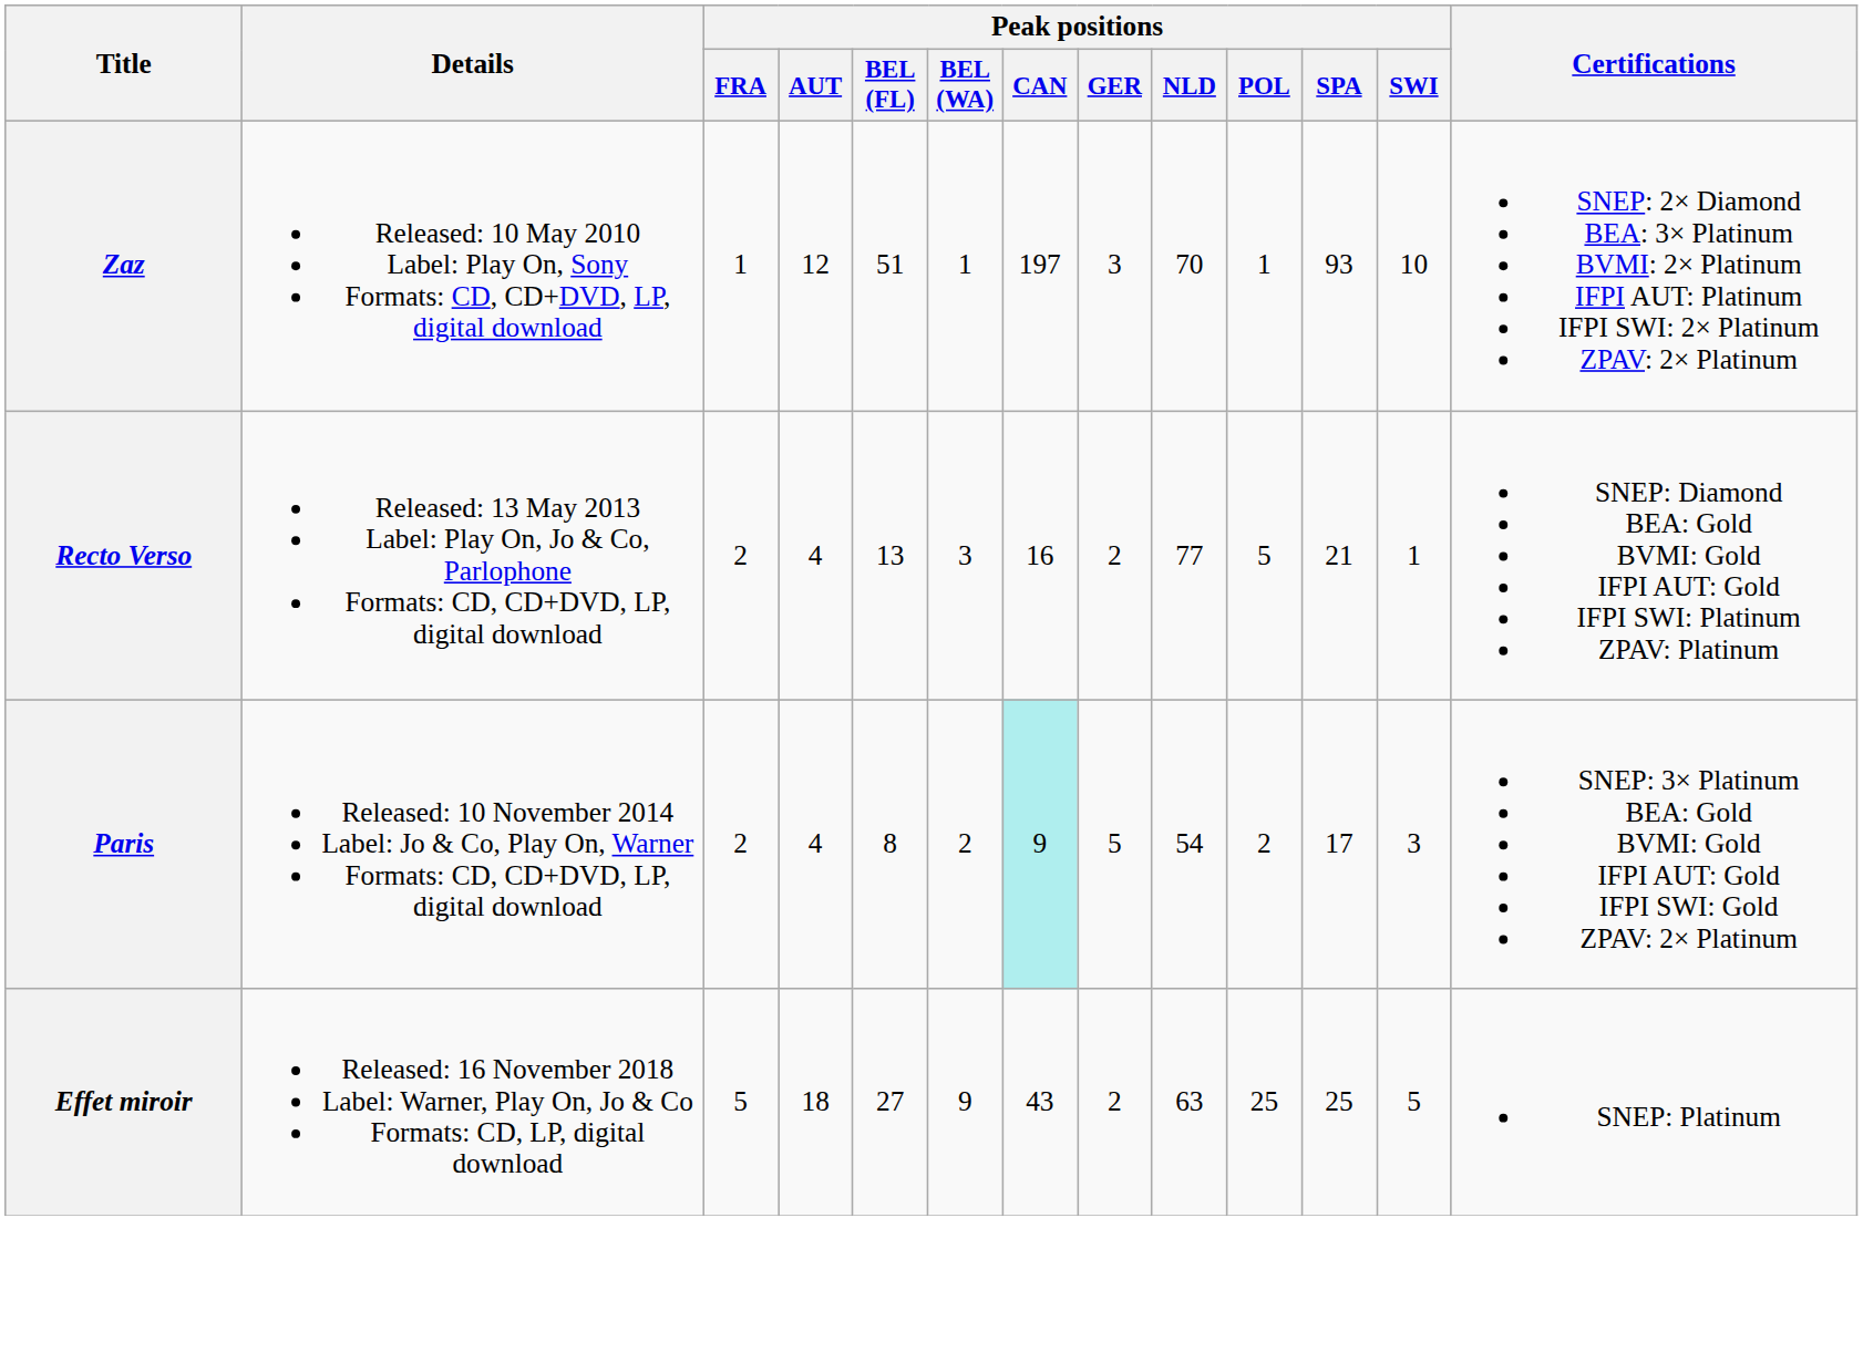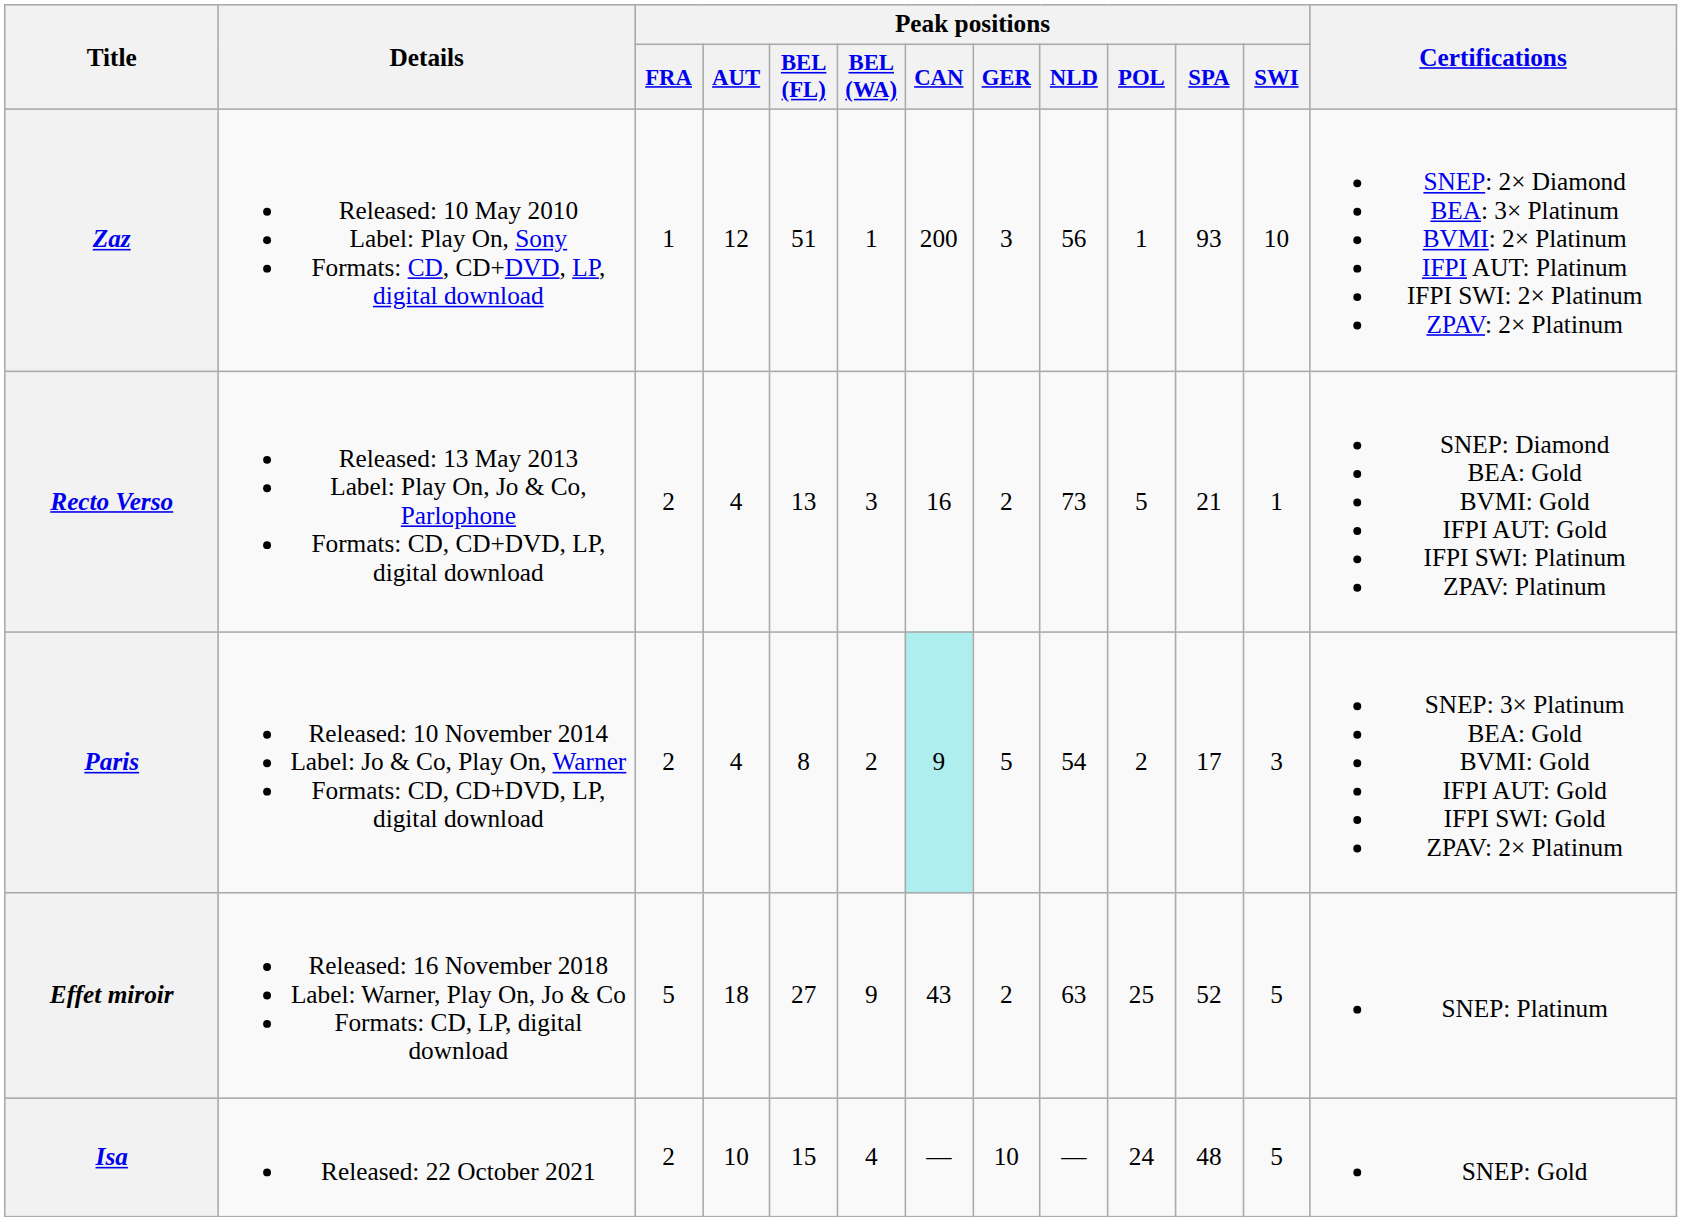 <table class="wikitable plainrowheaders" style="text-align:center;">
 <tr>
 <th scope="col" rowspan="2" style="width:8em;">Title</th>
 <th scope="col" rowspan="2" style="width:16em;">Details</th>
 <th scope="col" colspan="10">Peak positions</th>
 <th scope="col" rowspan="2" style="width:14em;"><a href='#'>Certifications</a></th>
 </tr>
 <tr>
 <th scope="col" style="width:2.5em;font-size:90%;"><a href='#'>FRA</a><br></th>
 <th scope="col" style="width:2.5em;font-size:90%;"><a href='#'>AUT</a><br></th>
 <th scope="col" style="width:2.5em;font-size:90%;"><a href='#'>BEL<br>(FL)</a><br></th>
 <th scope="col" style="width:2.5em;font-size:90%;"><a href='#'>BEL<br>(WA)</a><br></th>
 <th scope="col" style="width:2.5em;font-size:90%;"><a href='#'>CAN</a><br></th>
 <th scope="col" style="width:2.5em;font-size:90%;"><a href='#'>GER</a><br></th>
 <th scope="col" style="width:2.5em;font-size:90%;"><a href='#'>NLD</a><br></th>
 <th scope="col" style="width:2.5em;font-size:90%;"><a href='#'>POL</a><br></th>
 <th scope="col" style="width:2.5em;font-size:90%;"><a href='#'>SPA</a><br></th>
 <th scope="col" style="width:2.5em;font-size:90%;"><a href='#'>SWI</a><br></th>
 </tr>
 <tr>
 <th scope="row"><em><a href='#'>Zaz</a></em></th>
 <td><br><ul><li>Released: 10 May 2010</li><li>Label: Play On, <a href='#'>Sony</a></li><li>Formats: <a href='#'>CD</a>, CD+<a href='#'>DVD</a>, <a href='#'>LP</a>, <a href='#'>digital download</a></li></ul></td>
 <td>1</td>
 <td>12</td>
 <td>51</td>
 <td>1</td>
-<td>197</td>
+<td>200</td>
 <td>3</td>
-<td>70</td>
+<td>56</td>
 <td>1</td>
 <td>93</td>
 <td>10</td>
 <td><br><ul><li><a href='#'>SNEP</a>: 2× Diamond</li><li><a href='#'>BEA</a>: 3× Platinum</li><li><a href='#'>BVMI</a>: 2× Platinum</li><li><a href='#'>IFPI</a> AUT: Platinum</li><li>IFPI SWI: 2× Platinum</li><li><a href='#'>ZPAV</a>: 2× Platinum</li></ul></td>
 </tr>
 <tr>
 <th scope="row"><em><a href='#'>Recto Verso</a></em></th>
 <td><br><ul><li>Released: 13 May 2013</li><li>Label: Play On, Jo & Co, <a href='#'>Parlophone</a></li><li>Formats: CD, CD+DVD, LP, digital download</li></ul></td>
 <td>2</td>
 <td>4</td>
 <td>13</td>
 <td>3</td>
 <td>16</td>
 <td>2</td>
-<td>77</td>
+<td>73</td>
 <td>5</td>
 <td>21</td>
 <td>1</td>
 <td><br><ul><li>SNEP: Diamond</li><li>BEA: Gold</li><li>BVMI: Gold</li><li>IFPI AUT: Gold</li><li>IFPI SWI: Platinum</li><li>ZPAV: Platinum</li></ul></td>
 </tr>
 <tr>
 <th scope="row"><em><a href='#'>Paris</a></em></th>
 <td><br><ul><li>Released: 10 November 2014</li><li>Label: Jo & Co, Play On, <a href='#'>Warner</a></li><li>Formats: CD, CD+DVD, LP, digital download</li></ul></td>
 <td>2</td>
 <td>4</td>
 <td>8</td>
 <td>2</td>
 <td style="background: paleturquoise;">9</td>
 <td>5</td>
 <td>54</td>
 <td>2</td>
 <td>17</td>
 <td>3</td>
 <td><br><ul><li>SNEP: 3× Platinum</li><li>BEA: Gold</li><li>BVMI: Gold</li><li>IFPI AUT: Gold</li><li>IFPI SWI: Gold</li><li>ZPAV: 2× Platinum</li></ul></td>
 </tr>
 <tr>
 <th scope="row"><em>Effet miroir</em></th>
 <td><br><ul><li>Released: 16 November 2018</li><li>Label: Warner, Play On, Jo & Co</li><li>Formats: CD, LP, digital download</li></ul></td>
 <td>5</td>
 <td>18</td>
 <td>27</td>
 <td>9</td>
 <td>43</td>
 <td>2</td>
 <td>63</td>
 <td>25</td>
-<td>25</td>
+<td>52</td>
 <td>5</td>
 <td><br><ul><li>SNEP: Platinum</li></ul></td>
 </tr>
+<tr>
+<th scope="row"><em><a href='#'>Isa</a></em></th>
+<td><br><ul><li>Released: 22 October 2021</li></ul></td>
+<td>2</td>
+<td>10</td>
+<td>15</td>
+<td>4</td>
+<td>—</td>
+<td>10</td>
+<td>—</td>
+<td>24</td>
+<td>48</td>
+<td>5</td>
+<td><br><ul><li>SNEP: Gold</li></ul></td>
+</tr>
 </table>
